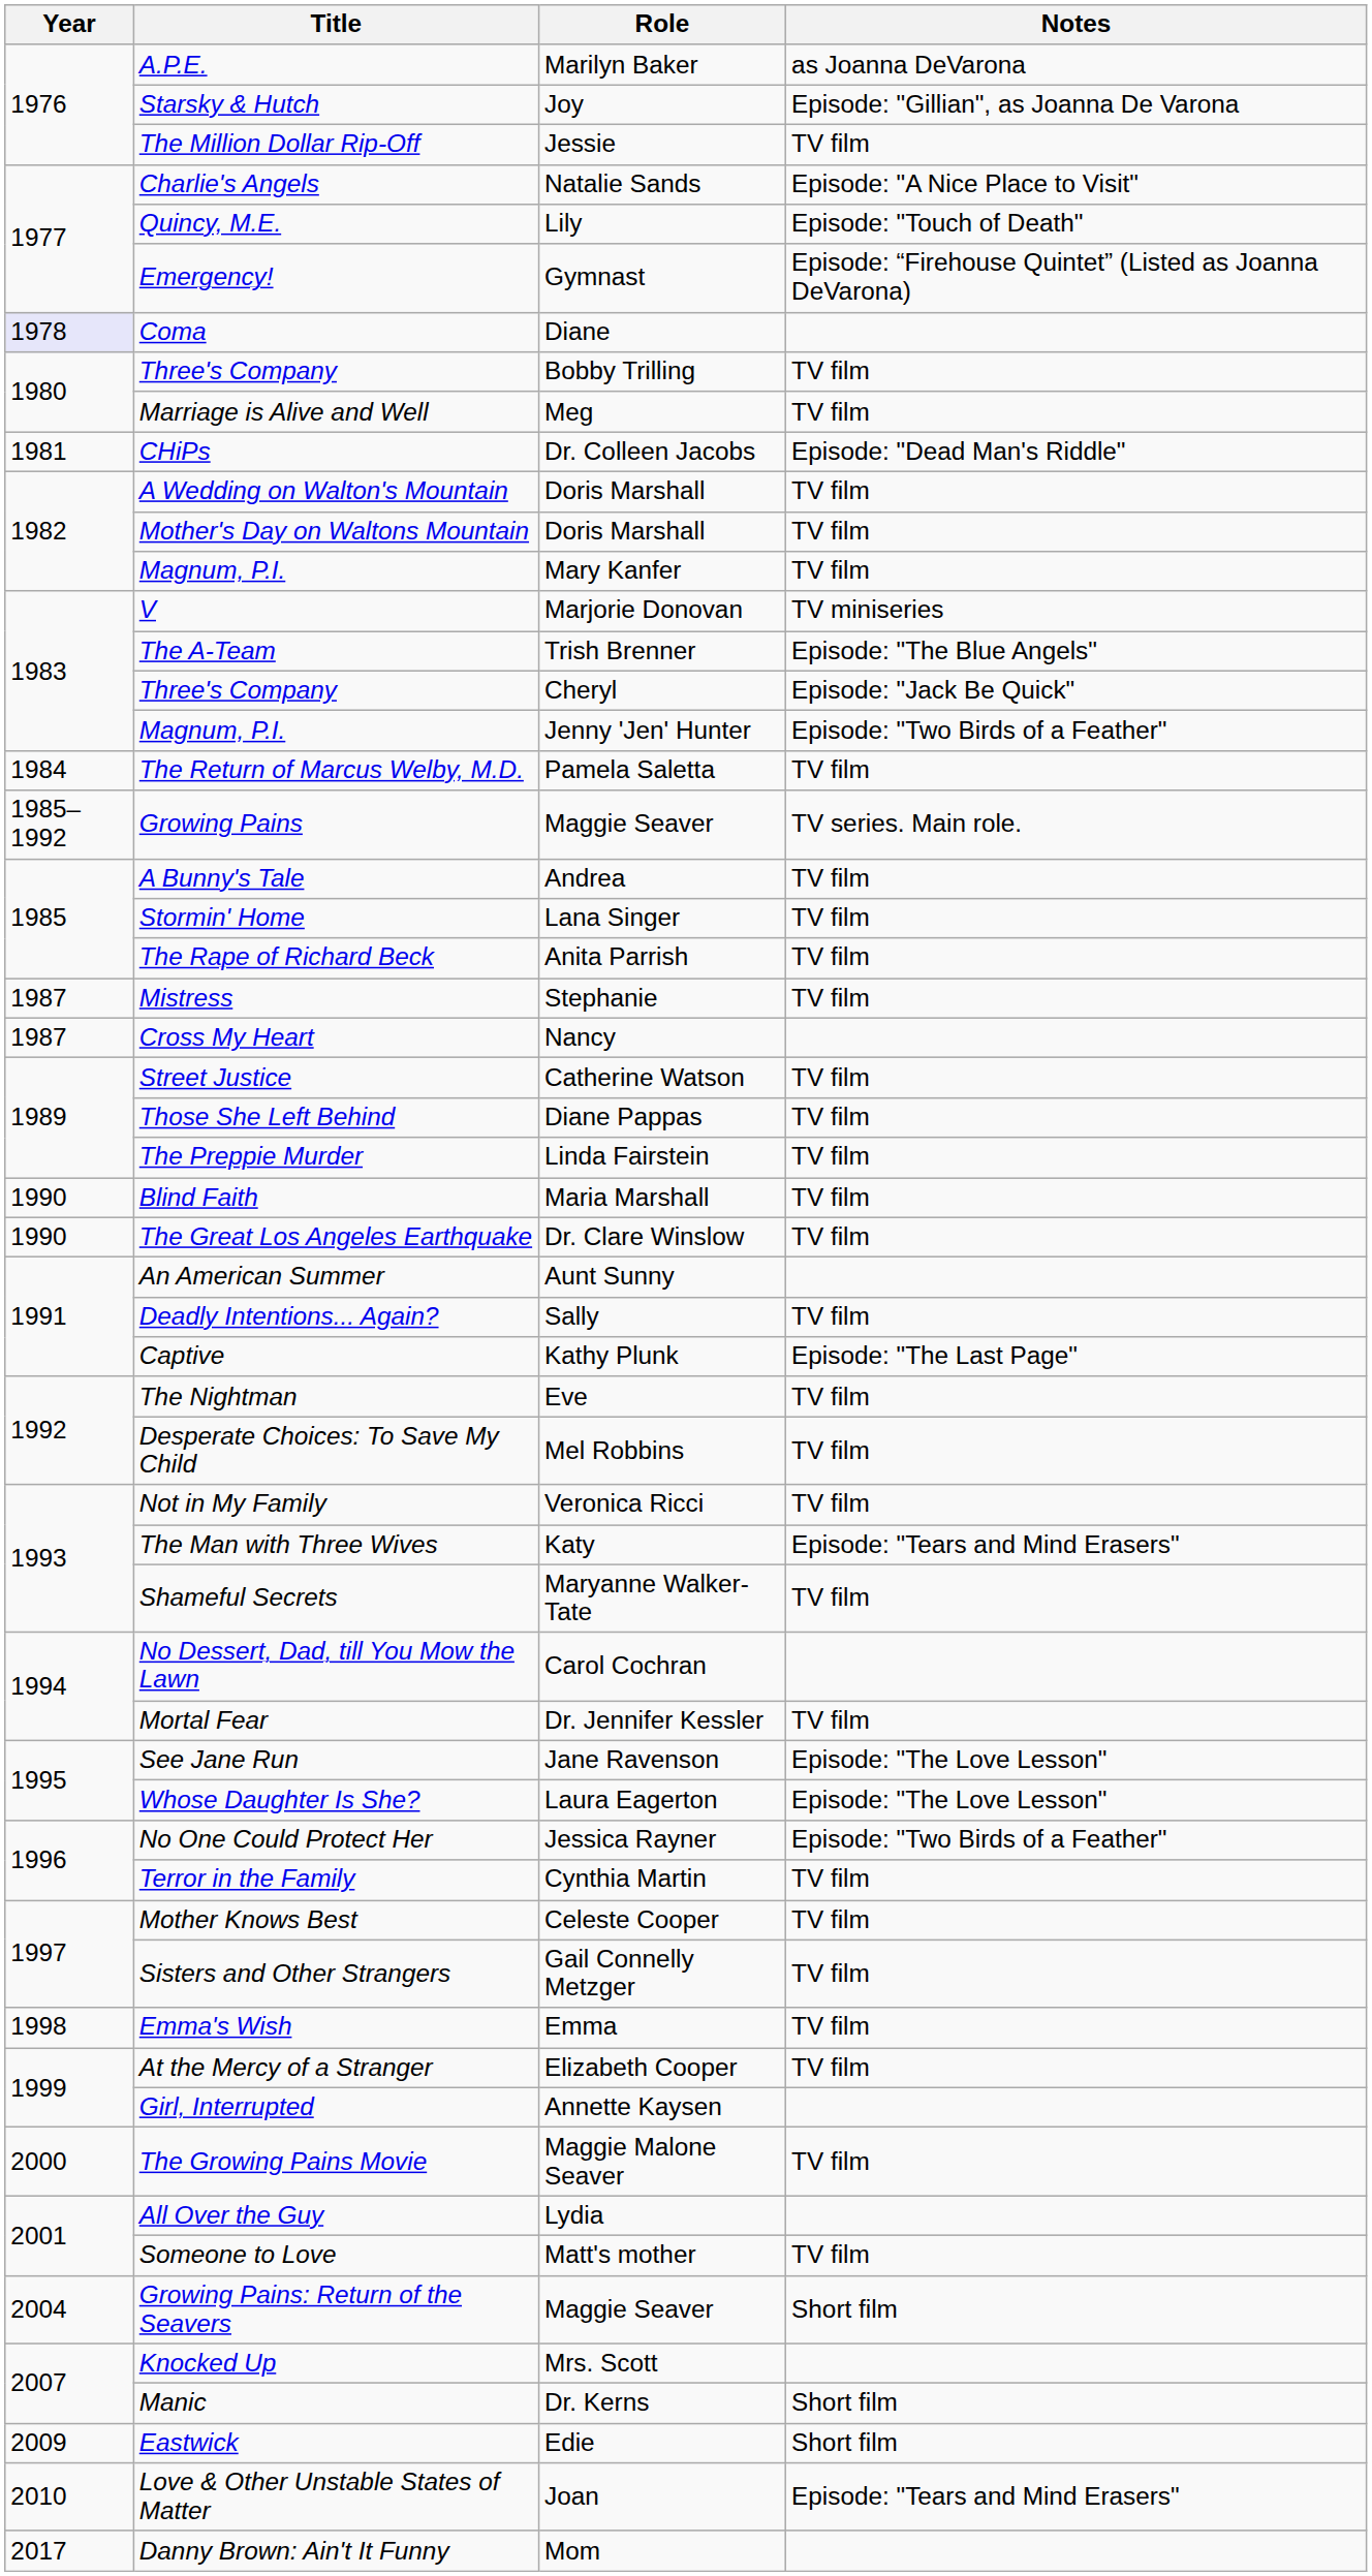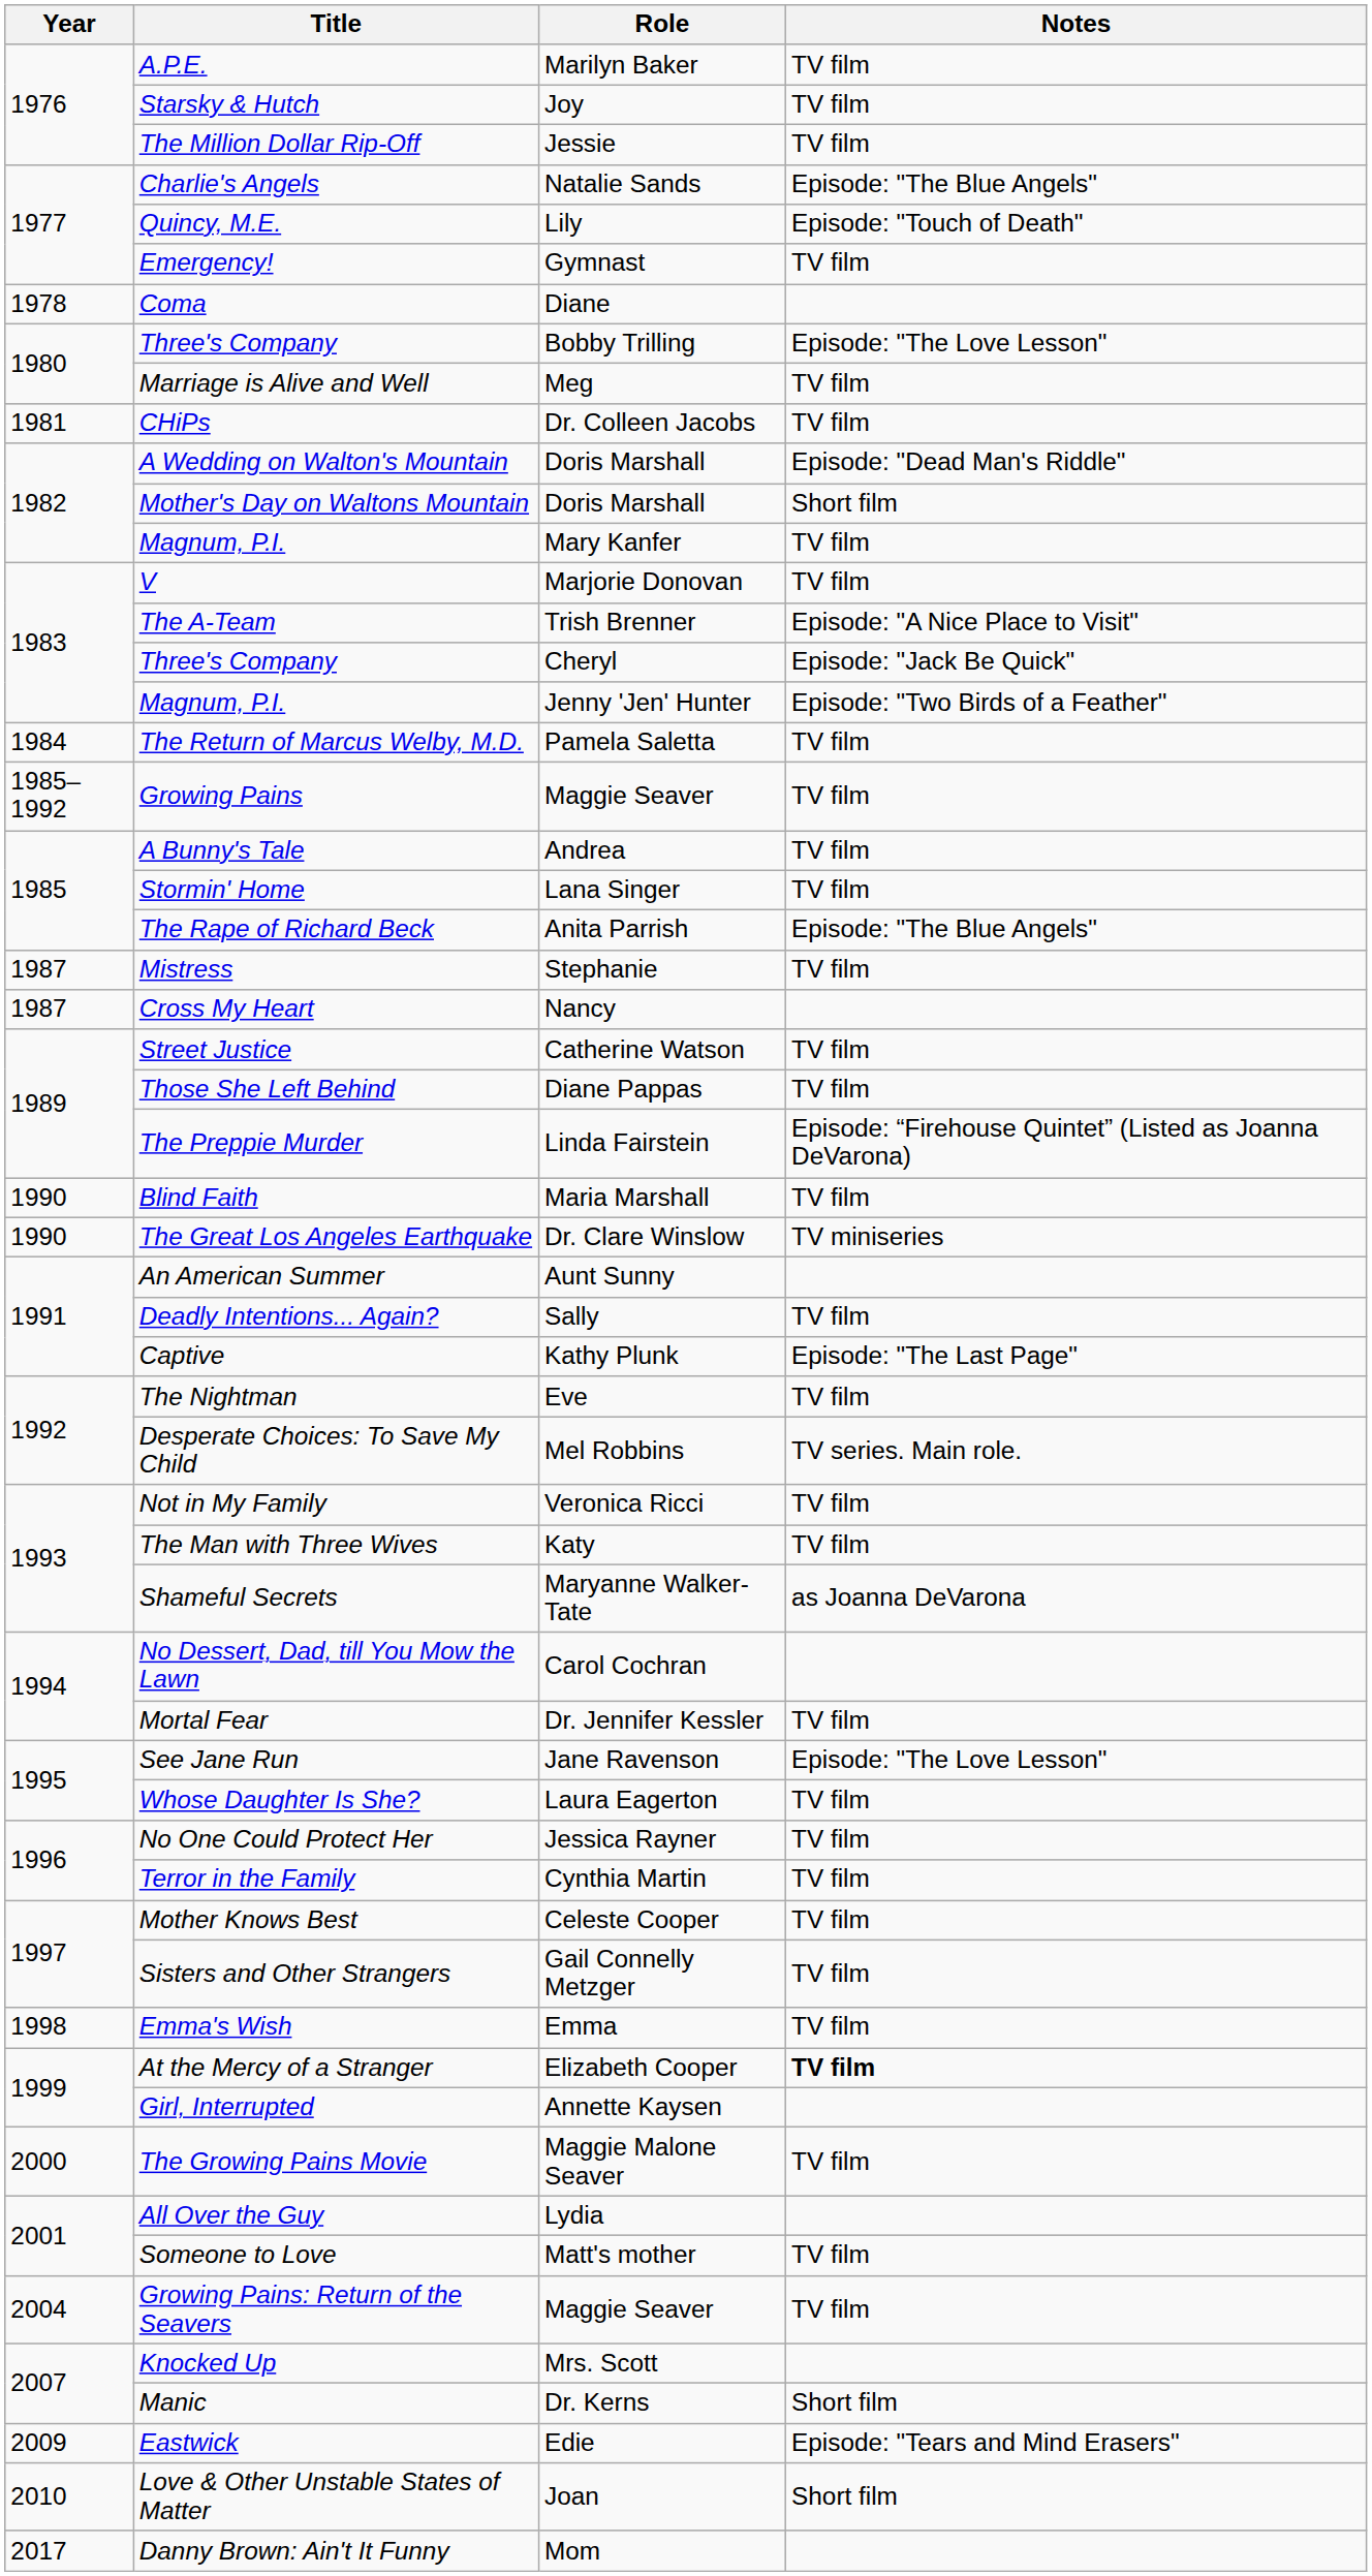 <table class="wikitable sortable">
 <tr>
 <th>Year</th>
 <th>Title</th>
 <th>Role</th>
 <th class="unsortable">Notes</th>
 </tr>
 <tr>
 <td rowspan="3">1976</td>
 <td><em><a href='#'>A.P.E.</a></em></td>
 <td>Marilyn Baker</td>
-<td>as Joanna DeVarona</td>
+<td>TV film</td>
 </tr>
 <tr>
 <td><em><a href='#'>Starsky & Hutch</a></em></td>
 <td>Joy</td>
-<td>Episode: "Gillian", as Joanna De Varona</td>
+<td>TV film</td>
 </tr>
 <tr>
 <td data-sort-value="Million Dollar Rip-Off, The"><em><a href='#'>The Million Dollar Rip-Off</a></em></td>
 <td>Jessie</td>
 <td>TV film</td>
 </tr>
 <tr>
 <td rowspan= 3>1977</td>
 <td><em><a href='#'>Charlie's Angels</a></em></td>
 <td>Natalie Sands</td>
-<td>Episode: "A Nice Place to Visit"</td>
+<td>Episode: "The Blue Angels"</td>
 </tr>
 <tr>
 <td><em><a href='#'>Quincy, M.E.</a></em></td>
 <td>Lily</td>
 <td>Episode: "Touch of Death"</td>
 </tr>
 <tr>
 <td><em><a href='#'>Emergency!</a></em></td>
 <td>Gymnast</td>
-<td>Episode: “Firehouse Quintet” (Listed as Joanna DeVarona)</td>
+<td>TV film</td>
 </tr>
 <tr>
-<td style="background: lavender;">1978</td>
+<td>1978</td>
 <td><em><a href='#'>Coma</a></em></td>
 <td>Diane</td>
 <td></td>
 </tr>
 <tr>
 <td rowspan=2>1980</td>
 <td><em><a href='#'>Three's Company</a></em></td>
 <td>Bobby Trilling</td>
-<td>TV film</td>
+<td>Episode: "The Love Lesson"</td>
 </tr>
 <tr>
 <td><em>Marriage is Alive and Well</em></td>
 <td>Meg</td>
 <td>TV film</td>
 </tr>
 <tr>
 <td>1981</td>
 <td><em><a href='#'>CHiPs</a></em></td>
 <td>Dr. Colleen Jacobs</td>
-<td>Episode: "Dead Man's Riddle"</td>
+<td>TV film</td>
 </tr>
 <tr>
 <td rowspan="3">1982</td>
 <td data-sort-value="Wedding on Walton's Mountain, A"><em><a href='#'>A Wedding on Walton's Mountain</a></em></td>
 <td>Doris Marshall</td>
-<td>TV film</td>
+<td>Episode: "Dead Man's Riddle"</td>
 </tr>
 <tr>
 <td><em><a href='#'>Mother's Day on Waltons Mountain</a></em></td>
 <td>Doris Marshall</td>
-<td>TV film</td>
+<td>Short film</td>
 </tr>
 <tr>
 <td><em><a href='#'>Magnum, P.I.</a></em></td>
 <td>Mary Kanfer</td>
 <td>TV film</td>
 </tr>
 <tr>
 <td rowspan="4">1983</td>
 <td><em><a href='#'>V</a></em></td>
 <td>Marjorie Donovan</td>
-<td>TV miniseries</td>
+<td>TV film</td>
 </tr>
 <tr>
 <td data-sort-value="A-Team, The"><em><a href='#'>The A-Team</a></em></td>
 <td>Trish Brenner</td>
-<td>Episode: "The Blue Angels"</td>
+<td>Episode: "A Nice Place to Visit"</td>
 </tr>
 <tr>
 <td><em><a href='#'>Three's Company</a></em></td>
 <td>Cheryl</td>
 <td>Episode: "Jack Be Quick"</td>
 </tr>
 <tr>
 <td><em><a href='#'>Magnum, P.I.</a></em></td>
 <td>Jenny 'Jen' Hunter</td>
 <td>Episode: "Two Birds of a Feather"</td>
 </tr>
 <tr>
 <td>1984</td>
 <td data-sort-value="Return of Marcus Welby, M.D., The"><em><a href='#'>The Return of Marcus Welby, M.D.</a></em></td>
 <td>Pamela Saletta</td>
 <td>TV film</td>
 </tr>
 <tr>
 <td>1985–1992</td>
 <td><em><a href='#'>Growing Pains</a></em></td>
 <td>Maggie Seaver</td>
-<td>TV series. Main role.</td>
+<td>TV film</td>
 </tr>
 <tr>
 <td rowspan="3">1985</td>
 <td data-sort-value="Bunny's Tale, A"><em><a href='#'>A Bunny's Tale</a></em></td>
 <td>Andrea</td>
 <td>TV film</td>
 </tr>
 <tr>
 <td><em><a href='#'>Stormin' Home</a></em></td>
 <td>Lana Singer</td>
 <td>TV film</td>
 </tr>
 <tr>
 <td data-sort-value="Rape of Richard Beck, The"><em><a href='#'>The Rape of Richard Beck</a></em></td>
 <td>Anita Parrish</td>
-<td>TV film</td>
+<td>Episode: "The Blue Angels"</td>
 </tr>
 <tr>
 <td>1987</td>
 <td><em><a href='#'>Mistress</a></em></td>
 <td>Stephanie</td>
 <td>TV film</td>
 </tr>
 <tr>
 <td>1987</td>
 <td><em><a href='#'>Cross My Heart</a></em></td>
 <td>Nancy</td>
 <td></td>
 </tr>
 <tr>
 <td rowspan="3">1989</td>
 <td><em><a href='#'>Street Justice</a></em></td>
 <td>Catherine Watson</td>
 <td>TV film</td>
 </tr>
 <tr>
 <td><em><a href='#'>Those She Left Behind</a></em></td>
 <td>Diane Pappas</td>
 <td>TV film</td>
 </tr>
 <tr>
 <td data-sort-value="Preppie Murder, The"><em><a href='#'>The Preppie Murder</a></em></td>
 <td>Linda Fairstein</td>
-<td>TV film</td>
+<td>Episode: “Firehouse Quintet” (Listed as Joanna DeVarona)</td>
 </tr>
 <tr>
 <td>1990</td>
 <td><em><a href='#'>Blind Faith</a></em></td>
 <td>Maria Marshall</td>
 <td>TV film</td>
 </tr>
 <tr>
 <td>1990</td>
 <td data-sort-value="Great Los Angeles Earthquake, The"><em><a href='#'>The Great Los Angeles Earthquake</a></em></td>
 <td>Dr. Clare Winslow</td>
-<td>TV film</td>
+<td>TV miniseries</td>
 </tr>
 <tr>
 <td rowspan="3">1991</td>
 <td data-sort-value="American Summer, An"><em>An American Summer</em></td>
 <td>Aunt Sunny</td>
 <td></td>
 </tr>
 <tr>
 <td><em><a href='#'>Deadly Intentions... Again?</a></em></td>
 <td>Sally</td>
 <td>TV film</td>
 </tr>
 <tr>
 <td><em>Captive</em></td>
 <td>Kathy Plunk</td>
 <td>Episode: "The Last Page"</td>
 </tr>
 <tr>
 <td rowspan="2">1992</td>
 <td data-sort-value="Nightman, The"><em>The Nightman</em></td>
 <td>Eve</td>
 <td>TV film</td>
 </tr>
 <tr>
 <td><em>Desperate Choices: To Save My Child</em></td>
 <td>Mel Robbins</td>
-<td>TV film</td>
+<td>TV series. Main role.</td>
 </tr>
 <tr>
 <td rowspan="3">1993</td>
 <td><em>Not in My Family</em></td>
 <td>Veronica Ricci</td>
 <td>TV film</td>
 </tr>
 <tr>
 <td data-sort-value="Man with Three Wives, The"><em>The Man with Three Wives </em></td>
 <td>Katy</td>
-<td>Episode: "Tears and Mind Erasers"</td>
+<td>TV film</td>
 </tr>
 <tr>
 <td><em>Shameful Secrets</em></td>
 <td>Maryanne Walker-Tate</td>
-<td>TV film</td>
+<td>as Joanna DeVarona</td>
 </tr>
 <tr>
 <td rowspan="2">1994</td>
 <td><em><a href='#'>No Dessert, Dad, till You Mow the Lawn</a></em></td>
 <td>Carol Cochran</td>
 <td></td>
 </tr>
 <tr>
 <td><em>Mortal Fear</em></td>
 <td>Dr. Jennifer Kessler</td>
 <td>TV film</td>
 </tr>
 <tr>
 <td rowspan="2">1995</td>
 <td><em>See Jane Run</em></td>
 <td>Jane Ravenson</td>
 <td>Episode: "The Love Lesson"</td>
 </tr>
 <tr>
 <td><em><a href='#'>Whose Daughter Is She?</a></em></td>
 <td>Laura Eagerton</td>
-<td>Episode: "The Love Lesson"</td>
+<td>TV film</td>
 </tr>
 <tr>
 <td rowspan="2">1996</td>
 <td><em>No One Could Protect Her</em></td>
 <td>Jessica Rayner</td>
-<td>Episode: "Two Birds of a Feather"</td>
+<td>TV film</td>
 </tr>
 <tr>
 <td><em><a href='#'>Terror in the Family</a></em></td>
 <td>Cynthia Martin</td>
 <td>TV film</td>
 </tr>
 <tr>
 <td rowspan="2">1997</td>
 <td><em>Mother Knows Best</em></td>
 <td>Celeste Cooper</td>
 <td>TV film</td>
 </tr>
 <tr>
 <td><em>Sisters and Other Strangers</em></td>
 <td>Gail Connelly Metzger</td>
 <td>TV film</td>
 </tr>
 <tr>
 <td>1998</td>
 <td><em><a href='#'>Emma's Wish</a></em></td>
 <td>Emma</td>
 <td>TV film</td>
 </tr>
 <tr>
 <td rowspan="2">1999</td>
 <td><em>At the Mercy of a Stranger</em></td>
 <td>Elizabeth Cooper</td>
-<td>TV film</td>
+<td><strong>TV film</strong></td>
 </tr>
 <tr>
 <td><em><a href='#'>Girl, Interrupted</a></em></td>
 <td>Annette Kaysen</td>
 <td></td>
 </tr>
 <tr>
 <td>2000</td>
 <td data-sort-value="Growing Pains Movie, The"><em><a href='#'>The Growing Pains Movie</a></em></td>
 <td>Maggie Malone Seaver</td>
 <td>TV film</td>
 </tr>
 <tr>
 <td rowspan="2">2001</td>
 <td><em><a href='#'>All Over the Guy</a></em></td>
 <td>Lydia</td>
 <td></td>
 </tr>
 <tr>
 <td><em>Someone to Love</em></td>
 <td>Matt's mother</td>
 <td>TV film</td>
 </tr>
 <tr>
 <td>2004</td>
 <td><em><a href='#'>Growing Pains: Return of the Seavers</a></em></td>
 <td>Maggie Seaver</td>
-<td>Short film</td>
+<td>TV film</td>
 </tr>
 <tr>
 <td rowspan="2">2007</td>
 <td><em><a href='#'>Knocked Up</a></em></td>
 <td>Mrs. Scott</td>
 <td></td>
 </tr>
 <tr>
 <td><em>Manic</em></td>
 <td>Dr. Kerns</td>
 <td>Short film</td>
 </tr>
 <tr>
 <td>2009</td>
 <td><em><a href='#'>Eastwick</a></em></td>
 <td>Edie</td>
-<td>Short film</td>
+<td>Episode: "Tears and Mind Erasers"</td>
 </tr>
 <tr>
 <td>2010</td>
 <td><em>Love & Other Unstable States of Matter</em></td>
 <td>Joan</td>
-<td>Episode: "Tears and Mind Erasers"</td>
+<td>Short film</td>
 </tr>
 <tr>
 <td>2017</td>
 <td><em>Danny Brown: Ain't It Funny</em></td>
 <td>Mom</td>
 <td></td>
 </tr>
 </table>
